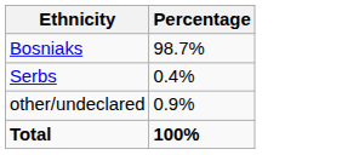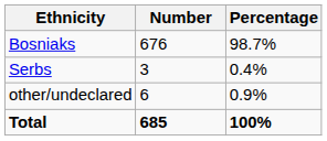 <table class="wikitable">
 <tr>
 <th width="100px">Ethnicity</th>
+<th width="80px">Number</th>
 <th width="80px">Percentage</th>
 </tr>
 <tr>
 <td><a href='#'>Bosniaks</a></td>
+<td>676</td>
 <td>98.7%</td>
 </tr>
 <tr>
 <td><a href='#'>Serbs</a></td>
+<td>3</td>
 <td>0.4%</td>
 </tr>
 <tr>
 <td>other/undeclared</td>
+<td>6</td>
 <td>0.9%</td>
 </tr>
 <tr>
 <td><strong>Total</strong></td>
+<td><strong>685</strong></td>
 <td><strong>100%</strong></td>
 </tr>
 </table>
